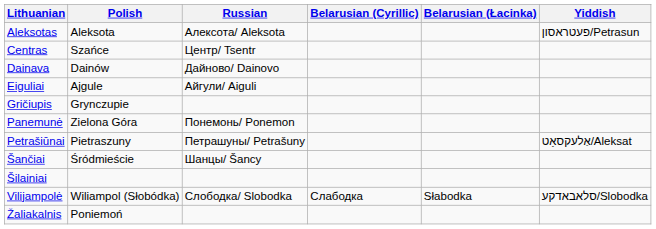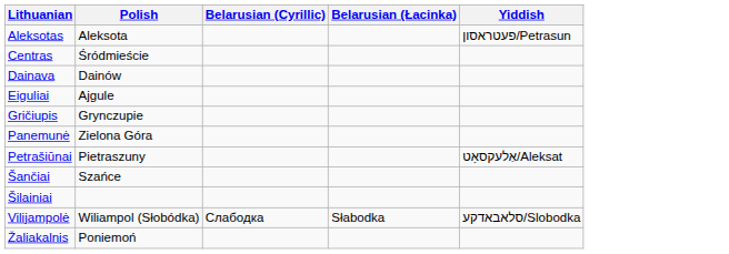 <table class="sortable wikitable" border="1">
 <tr>
 <th><a href='#'>Lithuanian</a></th>
 <th><a href='#'>Polish</a></th>
-<th><a href='#'>Russian</a></th>
 <th><a href='#'>Belarusian (Cyrillic)</a></th>
 <th><a href='#'>Belarusian (Łacinka)</a></th>
 <th><a href='#'>Yiddish</a></th>
 </tr>
 <tr>
 <td><a href='#'>Aleksotas</a></td>
 <td>Aleksota</td>
-<td>Алексота/ Aleksota</td>
 <td></td>
 <td></td>
 <td>פעטראסון/Petrasun</td>
 </tr>
 <tr>
 <td><a href='#'>Centras</a></td>
-<td>Szańce</td>
-<td>Центр/ Tsentr</td>
+<td>Śródmieście</td>
 <td></td>
 <td></td>
 <td></td>
 </tr>
 <tr>
 <td><a href='#'>Dainava</a></td>
 <td>Dainów</td>
-<td>Дайново/ Dainovo</td>
 <td></td>
 <td></td>
 <td></td>
 </tr>
 <tr>
 <td><a href='#'>Eiguliai</a></td>
 <td>Ajgule</td>
-<td>Айгули/ Aiguli</td>
 <td></td>
 <td></td>
 <td></td>
 </tr>
 <tr>
 <td><a href='#'>Gričiupis</a></td>
 <td>Grynczupie</td>
 <td></td>
 <td></td>
 <td></td>
-<td></td>
 </tr>
 <tr>
 <td><a href='#'>Panemunė</a></td>
 <td>Zielona Góra</td>
-<td>Понемонь/ Ponemon</td>
 <td></td>
 <td></td>
 <td></td>
 </tr>
 <tr>
 <td><a href='#'>Petrašiūnai</a></td>
 <td>Pietraszuny</td>
-<td>Петрашуны/ Petrašuny</td>
 <td></td>
 <td></td>
 <td>אַלעקסאָט/Aleksat</td>
 </tr>
 <tr>
 <td><a href='#'>Šančiai</a></td>
-<td>Śródmieście</td>
-<td>Шанцы/ Šancy</td>
+<td>Szańce</td>
 <td></td>
 <td></td>
 <td></td>
 </tr>
 <tr>
 <td><a href='#'>Šilainiai</a></td>
 <td></td>
 <td></td>
 <td></td>
 <td></td>
-<td></td>
 </tr>
 <tr>
 <td><a href='#'>Vilijampolė</a></td>
 <td>Wiliampol (Słobódka)</td>
-<td>Слободка/ Slobodka</td>
 <td>Слабодка</td>
 <td>Słabodka</td>
 <td>סלאבאדקע/Slobodka</td>
 </tr>
 <tr>
 <td><a href='#'>Žaliakalnis</a></td>
 <td>Poniemoń</td>
 <td></td>
 <td></td>
 <td></td>
-<td></td>
 </tr>
 </table>
